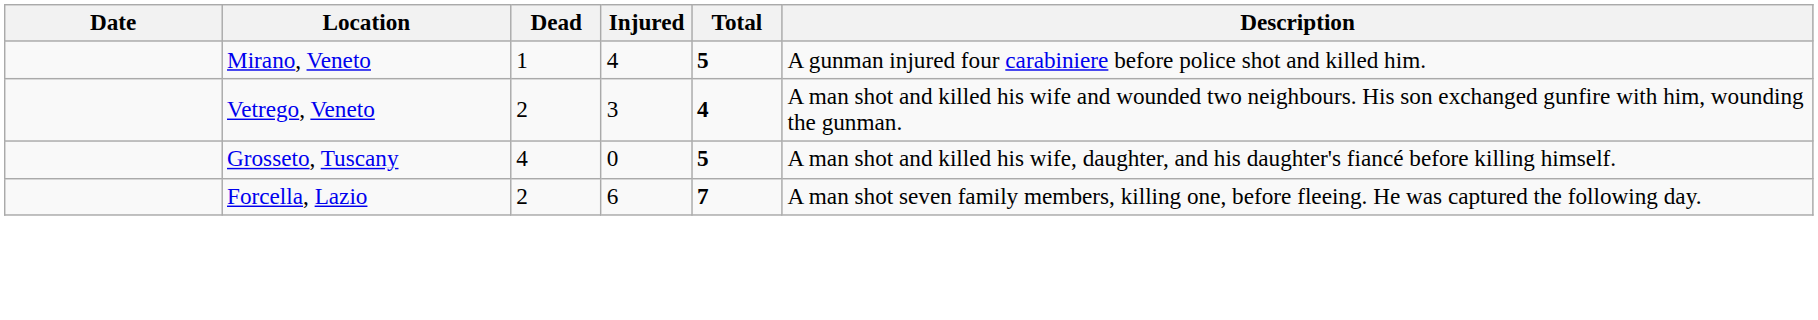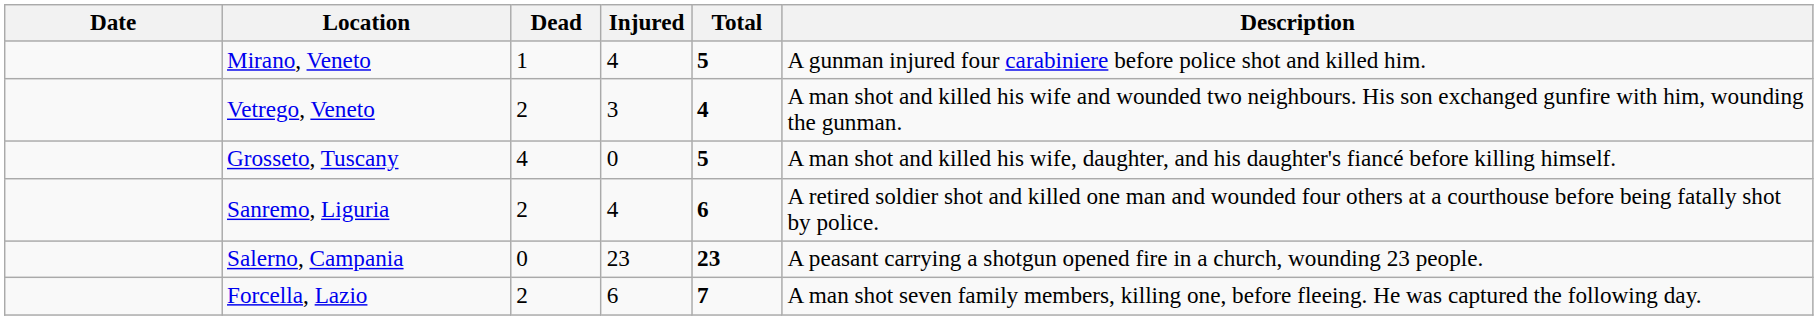 <table class="wikitable sortable mw-datatable">
 <tr>
 <th width=12%>Date</th>
 <th width=16%>Location</th>
 <th width=5%>Dead</th>
 <th width=5%>Injured</th>
 <th width=5%>Total</th>
 <th width=60%>Description</th>
 </tr>
 <tr>
 <td></td>
 <td><a href='#'>Mirano</a>, <a href='#'>Veneto</a></td>
 <td>1</td>
 <td>4</td>
 <td><strong>5</strong></td>
 <td>A gunman injured four <a href='#'>carabiniere</a> before police shot and killed him.</td>
 </tr>
 <tr>
 <td></td>
 <td><a href='#'>Vetrego</a>, <a href='#'>Veneto</a></td>
 <td>2</td>
 <td>3</td>
 <td><strong>4</strong></td>
 <td>A man shot and killed his wife and wounded two neighbours. His son exchanged gunfire with him, wounding the gunman.</td>
 </tr>
 <tr>
 <td></td>
 <td><a href='#'>Grosseto</a>, <a href='#'>Tuscany</a></td>
 <td>4</td>
 <td>0</td>
 <td><strong>5</strong></td>
 <td>A man shot and killed his wife, daughter, and his daughter's fiancé before killing himself.</td>
 </tr>
 <tr>
 <td></td>
+<td><a href='#'>Sanremo</a>, <a href='#'>Liguria</a></td>
+<td>2</td>
+<td>4</td>
+<td><strong>6</strong></td>
+<td>A retired soldier shot and killed one man and wounded four others at a courthouse before being fatally shot by police.</td>
+</tr>
+<tr>
+<td></td>
+<td><a href='#'>Salerno</a>, <a href='#'>Campania</a></td>
+<td>0</td>
+<td>23</td>
+<td><strong>23</strong></td>
+<td>A peasant carrying a shotgun opened fire in a church, wounding 23 people.</td>
+</tr>
+<tr>
+<td></td>
 <td><a href='#'>Forcella</a>, <a href='#'>Lazio</a></td>
 <td>2</td>
 <td>6</td>
 <td><strong>7</strong></td>
 <td>A man shot seven family members, killing one, before fleeing. He was captured the following day.</td>
 </tr>
 </table>
